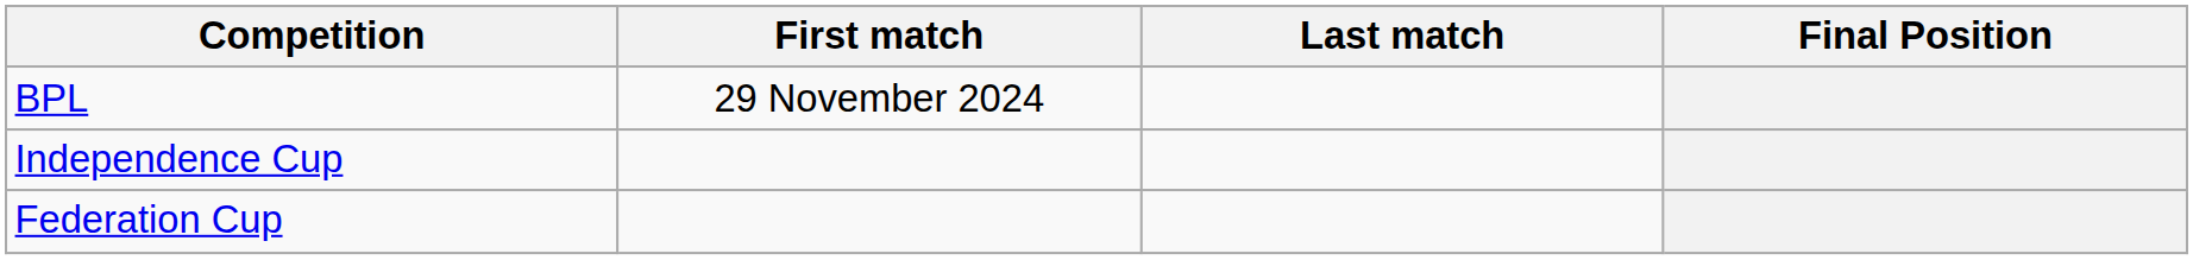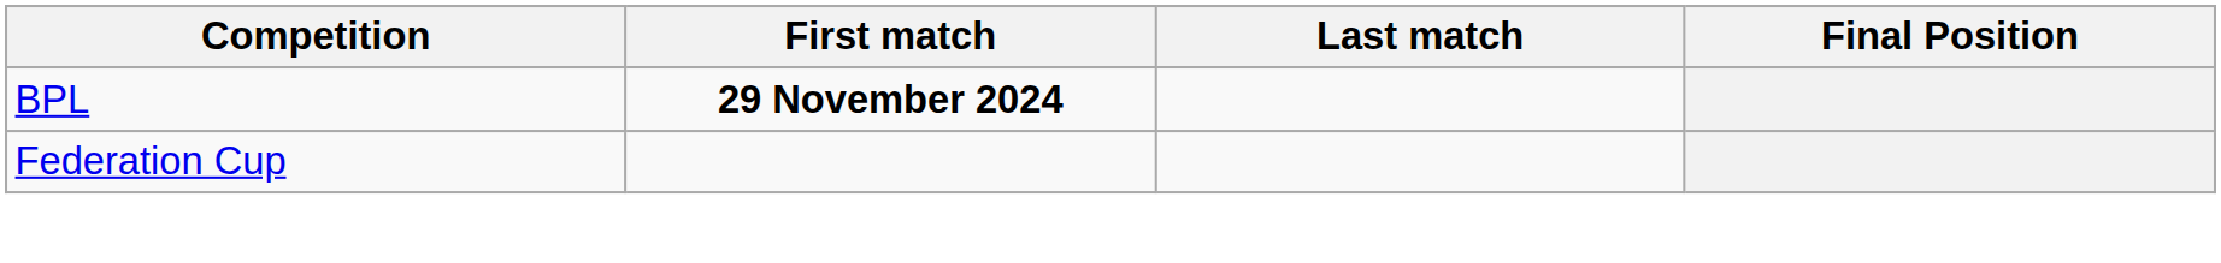 <table class="wikitable" style="text-align:center; width:900px; font-size="80%";">
 <tr>
 <th style="text-align:center; width:200px;">Competition</th>
 <th style="text-align:center; width:170px;">First match</th>
 <th style="text-align:center; width:170px;">Last match</th>
 <th style="text-align:center; width:170px;">Final Position</th>
 </tr>
 <tr>
 <td style="text-align:left;"><a href='#'>BPL</a></td>
-<td>29 November 2024</td>
-<td></td>
-<th></th>
-</tr>
-<tr>
-<td style="text-align:left;"><a href='#'>Independence Cup</a></td>
-<td></td>
+<td><strong>29 November 2024</strong></td>
 <td></td>
 <th></th>
 </tr>
 <tr>
 <td style="text-align:left;"><a href='#'>Federation Cup</a></td>
 <td></td>
 <td></td>
 <th></th>
 </tr>
 </table>
